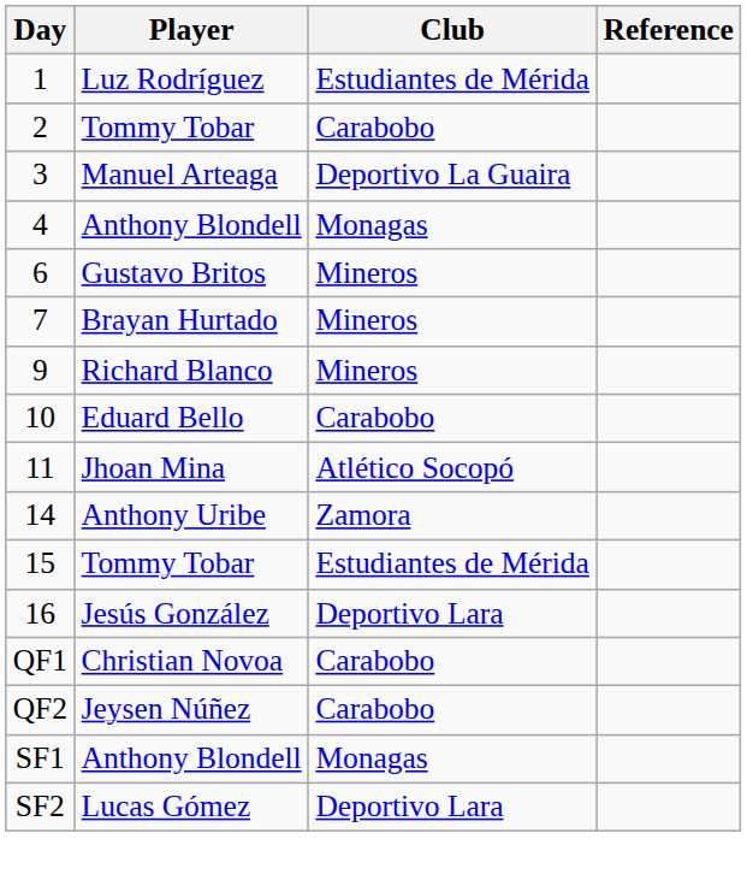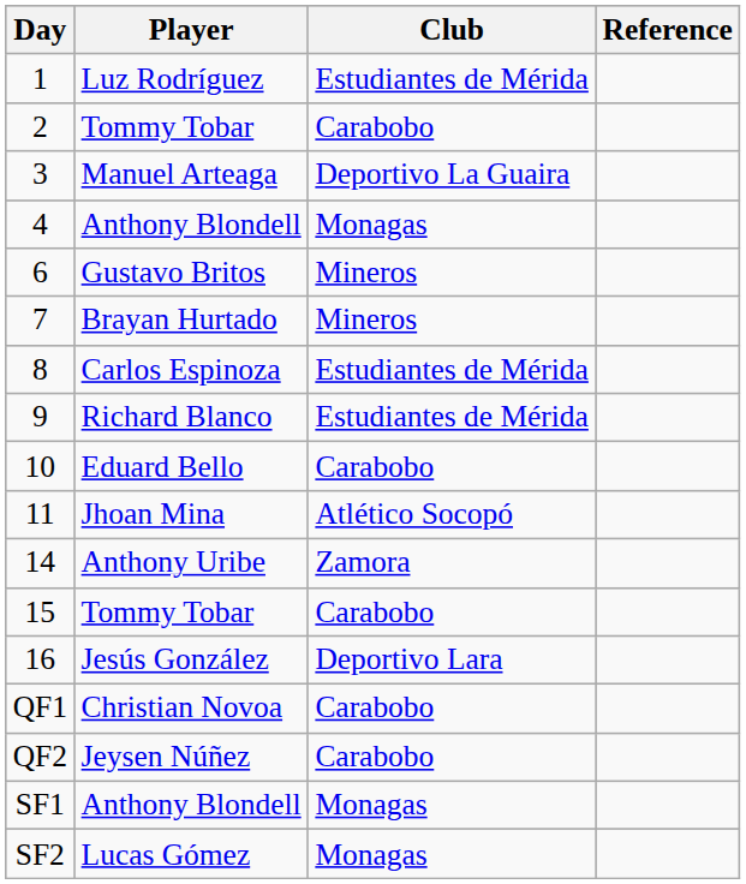 <table class="wikitable">
 <tr>
 <th>Day</th>
 <th>Player</th>
 <th>Club</th>
 <th>Reference</th>
 </tr>
 <tr>
 <td align=center>1</td>
 <td> <a href='#'>Luz Rodríguez</a></td>
 <td><a href='#'>Estudiantes de Mérida</a></td>
 <td align=center></td>
 </tr>
 <tr>
 <td align=center>2</td>
 <td> <a href='#'>Tommy Tobar</a></td>
 <td><a href='#'>Carabobo</a></td>
 <td align=center></td>
 </tr>
 <tr>
 <td align=center>3</td>
 <td> <a href='#'>Manuel Arteaga</a></td>
 <td><a href='#'>Deportivo La Guaira</a></td>
 <td align=center></td>
 </tr>
 <tr>
 <td align=center>4</td>
 <td> <a href='#'>Anthony Blondell</a></td>
 <td><a href='#'>Monagas</a></td>
 <td align=center></td>
 </tr>
 <tr>
 <td align=center>6</td>
 <td> <a href='#'>Gustavo Britos</a></td>
 <td><a href='#'>Mineros</a></td>
 <td align=center></td>
 </tr>
 <tr>
 <td align=center>7</td>
 <td> <a href='#'>Brayan Hurtado</a></td>
 <td><a href='#'>Mineros</a></td>
 <td align=center></td>
 </tr>
 <tr>
+<td align=center>8</td>
+<td> <a href='#'>Carlos Espinoza</a></td>
+<td><a href='#'>Estudiantes de Mérida</a></td>
+<td align=center></td>
+</tr>
+<tr>
 <td align=center>9</td>
 <td> <a href='#'>Richard Blanco</a></td>
-<td><a href='#'>Mineros</a></td>
+<td><a href='#'>Estudiantes de Mérida</a></td>
 <td align=center></td>
 </tr>
 <tr>
 <td align=center>10</td>
 <td> <a href='#'>Eduard Bello</a></td>
 <td><a href='#'>Carabobo</a></td>
 <td align=center></td>
 </tr>
 <tr>
 <td align=center>11</td>
 <td> <a href='#'>Jhoan Mina</a></td>
 <td><a href='#'>Atlético Socopó</a></td>
 <td align=center></td>
 </tr>
 <tr>
 <td align=center>14</td>
 <td> <a href='#'>Anthony Uribe</a></td>
 <td><a href='#'>Zamora</a></td>
 <td align=center></td>
 </tr>
 <tr>
 <td align=center>15</td>
 <td> <a href='#'>Tommy Tobar</a></td>
-<td><a href='#'>Estudiantes de Mérida</a></td>
+<td><a href='#'>Carabobo</a></td>
 <td align=center></td>
 </tr>
 <tr>
 <td align=center>16</td>
 <td> <a href='#'>Jesús González</a></td>
 <td><a href='#'>Deportivo Lara</a></td>
 <td align=center></td>
 </tr>
 <tr>
 <td align=center>QF1</td>
 <td> <a href='#'>Christian Novoa</a></td>
 <td><a href='#'>Carabobo</a></td>
 <td align=center></td>
 </tr>
 <tr>
 <td align=center>QF2</td>
 <td> <a href='#'>Jeysen Núñez</a></td>
 <td><a href='#'>Carabobo</a></td>
 <td align=center></td>
 </tr>
 <tr>
 <td align=center>SF1</td>
 <td> <a href='#'>Anthony Blondell</a></td>
 <td><a href='#'>Monagas</a></td>
 <td align=center></td>
 </tr>
 <tr>
 <td align=center>SF2</td>
 <td> <a href='#'>Lucas Gómez</a></td>
-<td><a href='#'>Deportivo Lara</a></td>
+<td><a href='#'>Monagas</a></td>
 <td align=center></td>
 </tr>
 </table>
